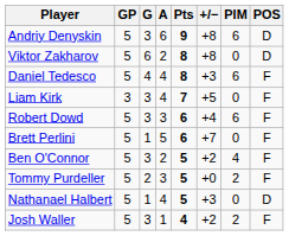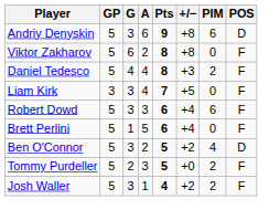 <table class="wikitable sortable" style="text-align:center;">
 <tr>
 <th>Player</th>
 <th>GP</th>
 <th>G</th>
 <th>A</th>
 <th>Pts</th>
 <th>+/−</th>
 <th>PIM</th>
 <th>POS</th>
 </tr>
 <tr>
 <td style="text-align:left;"> <a href='#'>Andriy Denyskin</a></td>
 <td>5</td>
 <td>3</td>
 <td>6</td>
 <td><strong>9</strong></td>
 <td>+8</td>
 <td>6</td>
 <td>D</td>
 </tr>
 <tr>
 <td style="text-align:left;"> <a href='#'>Viktor Zakharov</a></td>
 <td>5</td>
 <td>6</td>
 <td>2</td>
 <td><strong>8</strong></td>
 <td>+8</td>
 <td>0</td>
-<td>D</td>
+<td>F</td>
 </tr>
 <tr>
 <td style="text-align:left;"> <a href='#'>Daniel Tedesco</a></td>
 <td>5</td>
 <td>4</td>
 <td>4</td>
 <td><strong>8</strong></td>
 <td>+3</td>
-<td>6</td>
+<td>2</td>
 <td>F</td>
 </tr>
 <tr>
 <td style="text-align:left;"> <a href='#'>Liam Kirk</a></td>
 <td>3</td>
 <td>3</td>
 <td>4</td>
 <td><strong>7</strong></td>
 <td>+5</td>
 <td>0</td>
 <td>F</td>
 </tr>
 <tr>
 <td style="text-align:left;"> <a href='#'>Robert Dowd</a></td>
 <td>5</td>
 <td>3</td>
 <td>3</td>
 <td><strong>6</strong></td>
 <td>+4</td>
 <td>6</td>
 <td>F</td>
 </tr>
 <tr>
 <td style="text-align:left;"> <a href='#'>Brett Perlini</a></td>
 <td>5</td>
 <td>1</td>
 <td>5</td>
 <td><strong>6</strong></td>
-<td>+7</td>
+<td>+4</td>
 <td>0</td>
 <td>F</td>
 </tr>
 <tr>
 <td style="text-align:left;"> <a href='#'>Ben O'Connor</a></td>
 <td>5</td>
 <td>3</td>
 <td>2</td>
 <td><strong>5</strong></td>
 <td>+2</td>
 <td>4</td>
-<td>F</td>
+<td>D</td>
 </tr>
 <tr>
 <td style="text-align:left;"> <a href='#'>Tommy Purdeller</a></td>
 <td>5</td>
 <td>2</td>
 <td>3</td>
 <td><strong>5</strong></td>
 <td>+0</td>
 <td>2</td>
 <td>F</td>
 </tr>
 <tr>
-<td style="text-align:left;"> <a href='#'>Nathanael Halbert</a></td>
-<td>5</td>
-<td>1</td>
-<td>4</td>
-<td><strong>5</strong></td>
-<td>+3</td>
-<td>0</td>
-<td>D</td>
-</tr>
-<tr>
 <td style="text-align:left;"> <a href='#'>Josh Waller</a></td>
 <td>5</td>
 <td>3</td>
 <td>1</td>
 <td><strong>4</strong></td>
 <td>+2</td>
 <td>2</td>
 <td>F</td>
 </tr>
 </table>
